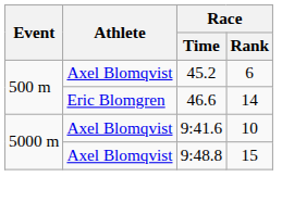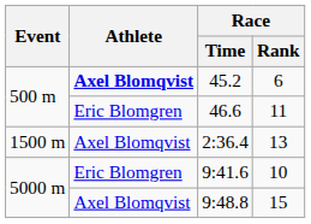 <table class="wikitable" border="1" style="font-size:90%">
 <tr>
 <th rowspan=2>Event</th>
 <th rowspan=2>Athlete</th>
 <th colspan=2>Race</th>
 </tr>
 <tr>
 <th>Time</th>
 <th>Rank</th>
 </tr>
 <tr>
 <td rowspan=2>500 m</td>
-<td><a href='#'>Axel Blomqvist</a></td>
+<td><strong><a href='#'>Axel Blomqvist</a></strong></td>
 <td align=center>45.2</td>
 <td align=center>6</td>
 </tr>
 <tr>
 <td><a href='#'>Eric Blomgren</a></td>
 <td align=center>46.6</td>
-<td align=center>14</td>
+<td align=center>11</td>
+</tr>
+<tr>
+<td>1500 m</td>
+<td><a href='#'>Axel Blomqvist</a></td>
+<td align=center>2:36.4</td>
+<td align=center>13</td>
 </tr>
 <tr>
 <td rowspan=2>5000 m</td>
-<td><a href='#'>Axel Blomqvist</a></td>
+<td><a href='#'>Eric Blomgren</a></td>
 <td align=center>9:41.6</td>
 <td align=center>10</td>
 </tr>
 <tr>
 <td><a href='#'>Axel Blomqvist</a></td>
 <td align=center>9:48.8</td>
 <td align=center>15</td>
 </tr>
 </table>
